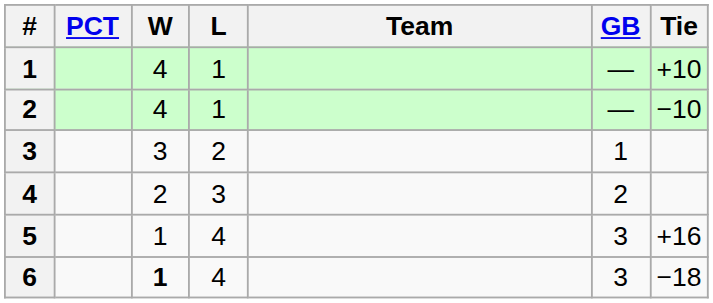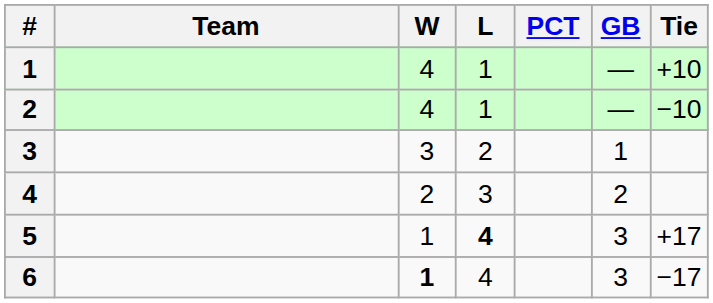 <table class="wikitable sortable" style="text-align:center; font-size:90%;">
 <tr>
 <th width=20px>#</th>
-<th width=35px><a href='#'>PCT</a></th>
+<th width=180px>Team</th>
 <th width=25px>W</th>
 <th width=25px>L</th>
-<th width=180px>Team</th>
+<th width=35px><a href='#'>PCT</a></th>
 <th width=25px><a href='#'>GB</a></th>
 <th width=25px>Tie</th>
 </tr>
 <tr bgcolor=#ccffcc>
 <th>1</th>
-<td></td>
+<td align="left"></td>
 <td>4</td>
 <td>1</td>
-<td align="left"></td>
+<td></td>
 <td>—</td>
 <td>+10</td>
 </tr>
 <tr bgcolor=#ccffcc>
 <th>2</th>
-<td></td>
+<td align="left"></td>
 <td>4</td>
 <td>1</td>
-<td align="left"></td>
+<td></td>
 <td>—</td>
 <td>−10</td>
 </tr>
 <tr>
 <th>3</th>
-<td></td>
+<td align="left"></td>
 <td>3</td>
 <td>2</td>
-<td align="left"></td>
+<td></td>
 <td>1</td>
 <td></td>
 </tr>
 <tr>
 <th>4</th>
-<td></td>
+<td align="left"></td>
 <td>2</td>
 <td>3</td>
-<td align="left"></td>
+<td></td>
 <td>2</td>
 <td></td>
 </tr>
 <tr>
 <th>5</th>
+<td align="left"></td>
+<td>1</td>
+<td><strong>4</strong></td>
 <td></td>
-<td>1</td>
-<td>4</td>
-<td align="left"></td>
 <td>3</td>
-<td>+16</td>
+<td>+17</td>
 </tr>
 <tr>
 <th>6</th>
-<td></td>
+<td align="left"></td>
 <td><strong>1</strong></td>
 <td>4</td>
-<td align="left"></td>
+<td></td>
 <td>3</td>
-<td>−18</td>
+<td>−17</td>
 </tr>
 </table>
